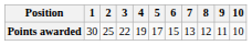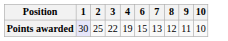 <table class="wikitable floatright" style="text-align: center">
 <tr>
 <th scope="col">Position</th>
 <th scope="col">1</th>
 <th scope="col">2</th>
 <th scope="col">3</th>
 <th scope="col">4</th>
-<th scope="col">5</th>
 <th scope="col">6</th>
 <th scope="col">7</th>
 <th scope="col">8</th>
 <th scope="col">9</th>
 <th scope="col">10</th>
 </tr>
 <tr>
 <th scope="row">Points awarded</th>
-<td>30</td>
+<td style="background: lavender;">30</td>
 <td>25</td>
 <td>22</td>
 <td>19</td>
-<td>17</td>
 <td>15</td>
 <td>13</td>
 <td>12</td>
 <td>11</td>
 <td>10</td>
 </tr>
 </table>
